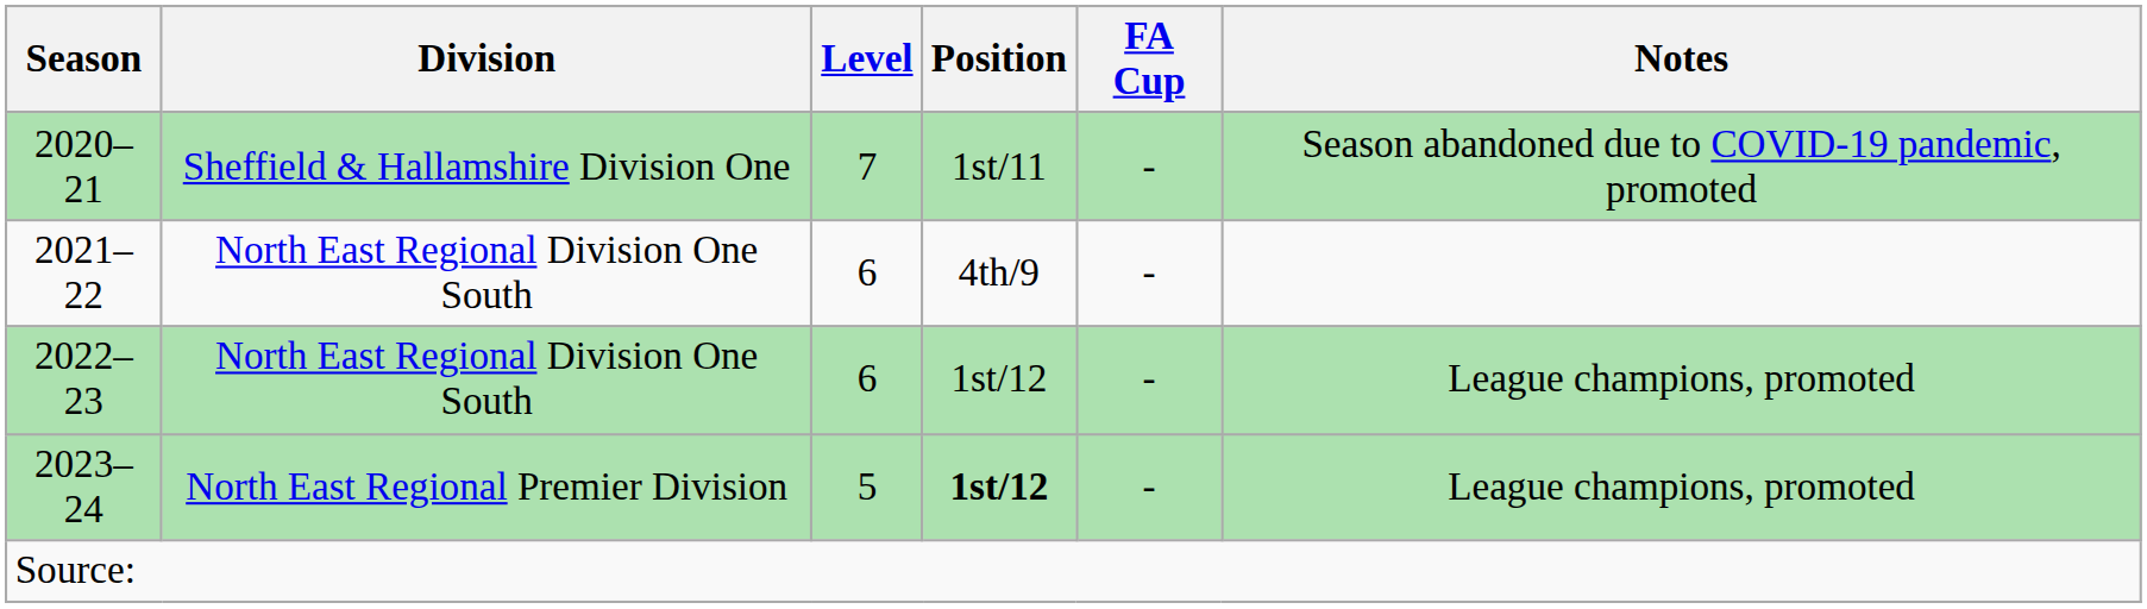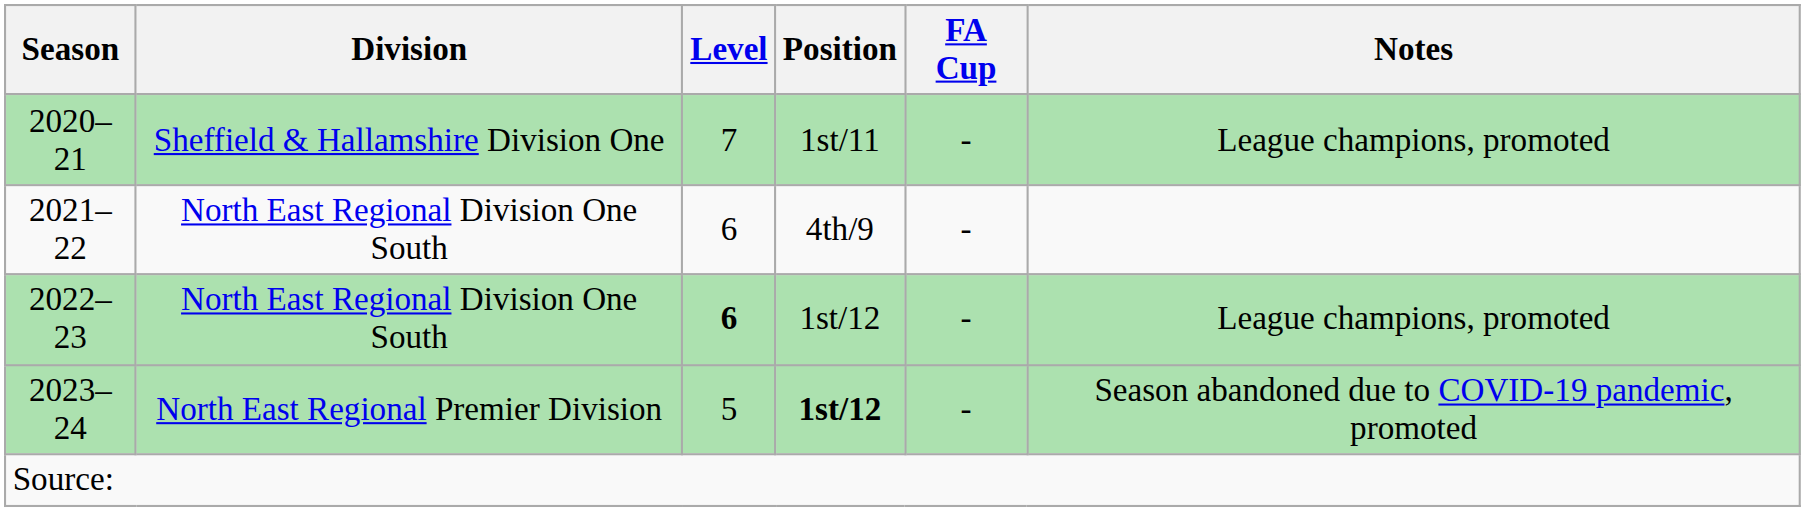 <table class="wikitable collapsible collapsed" style=text-align:center>
 <tr>
 <th>Season</th>
 <th>Division</th>
 <th><a href='#'>Level</a></th>
 <th>Position</th>
 <th><a href='#'>FA Cup</a></th>
 <th>Notes</th>
 </tr>
 <tr bgcolor="#ACE1AF">
 <td>2020–21</td>
 <td><a href='#'>Sheffield & Hallamshire</a> Division One</td>
 <td>7</td>
 <td>1st/11</td>
 <td>-</td>
-<td>Season abandoned due to <a href='#'>COVID-19 pandemic</a>, promoted</td>
+<td>League champions, promoted</td>
 </tr>
 <tr>
 <td>2021–22</td>
 <td><a href='#'>North East Regional</a> Division One South</td>
 <td>6</td>
 <td>4th/9</td>
 <td>-</td>
 <td></td>
 </tr>
 <tr bgcolor="#ACE1AF">
 <td>2022–23</td>
 <td><a href='#'>North East Regional</a> Division One South</td>
-<td>6</td>
+<td><strong>6</strong></td>
 <td>1st/12</td>
 <td>-</td>
 <td>League champions, promoted</td>
 </tr>
 <tr bgcolor="#ACE1AF">
 <td>2023–24</td>
 <td><a href='#'>North East Regional</a> Premier Division</td>
 <td>5</td>
 <td><strong>1st/12</strong></td>
 <td>-</td>
-<td>League champions, promoted</td>
+<td>Season abandoned due to <a href='#'>COVID-19 pandemic</a>, promoted</td>
 </tr>
 <tr>
 <td align=left colspan=7>Source: </td>
 </tr>
 </table>
